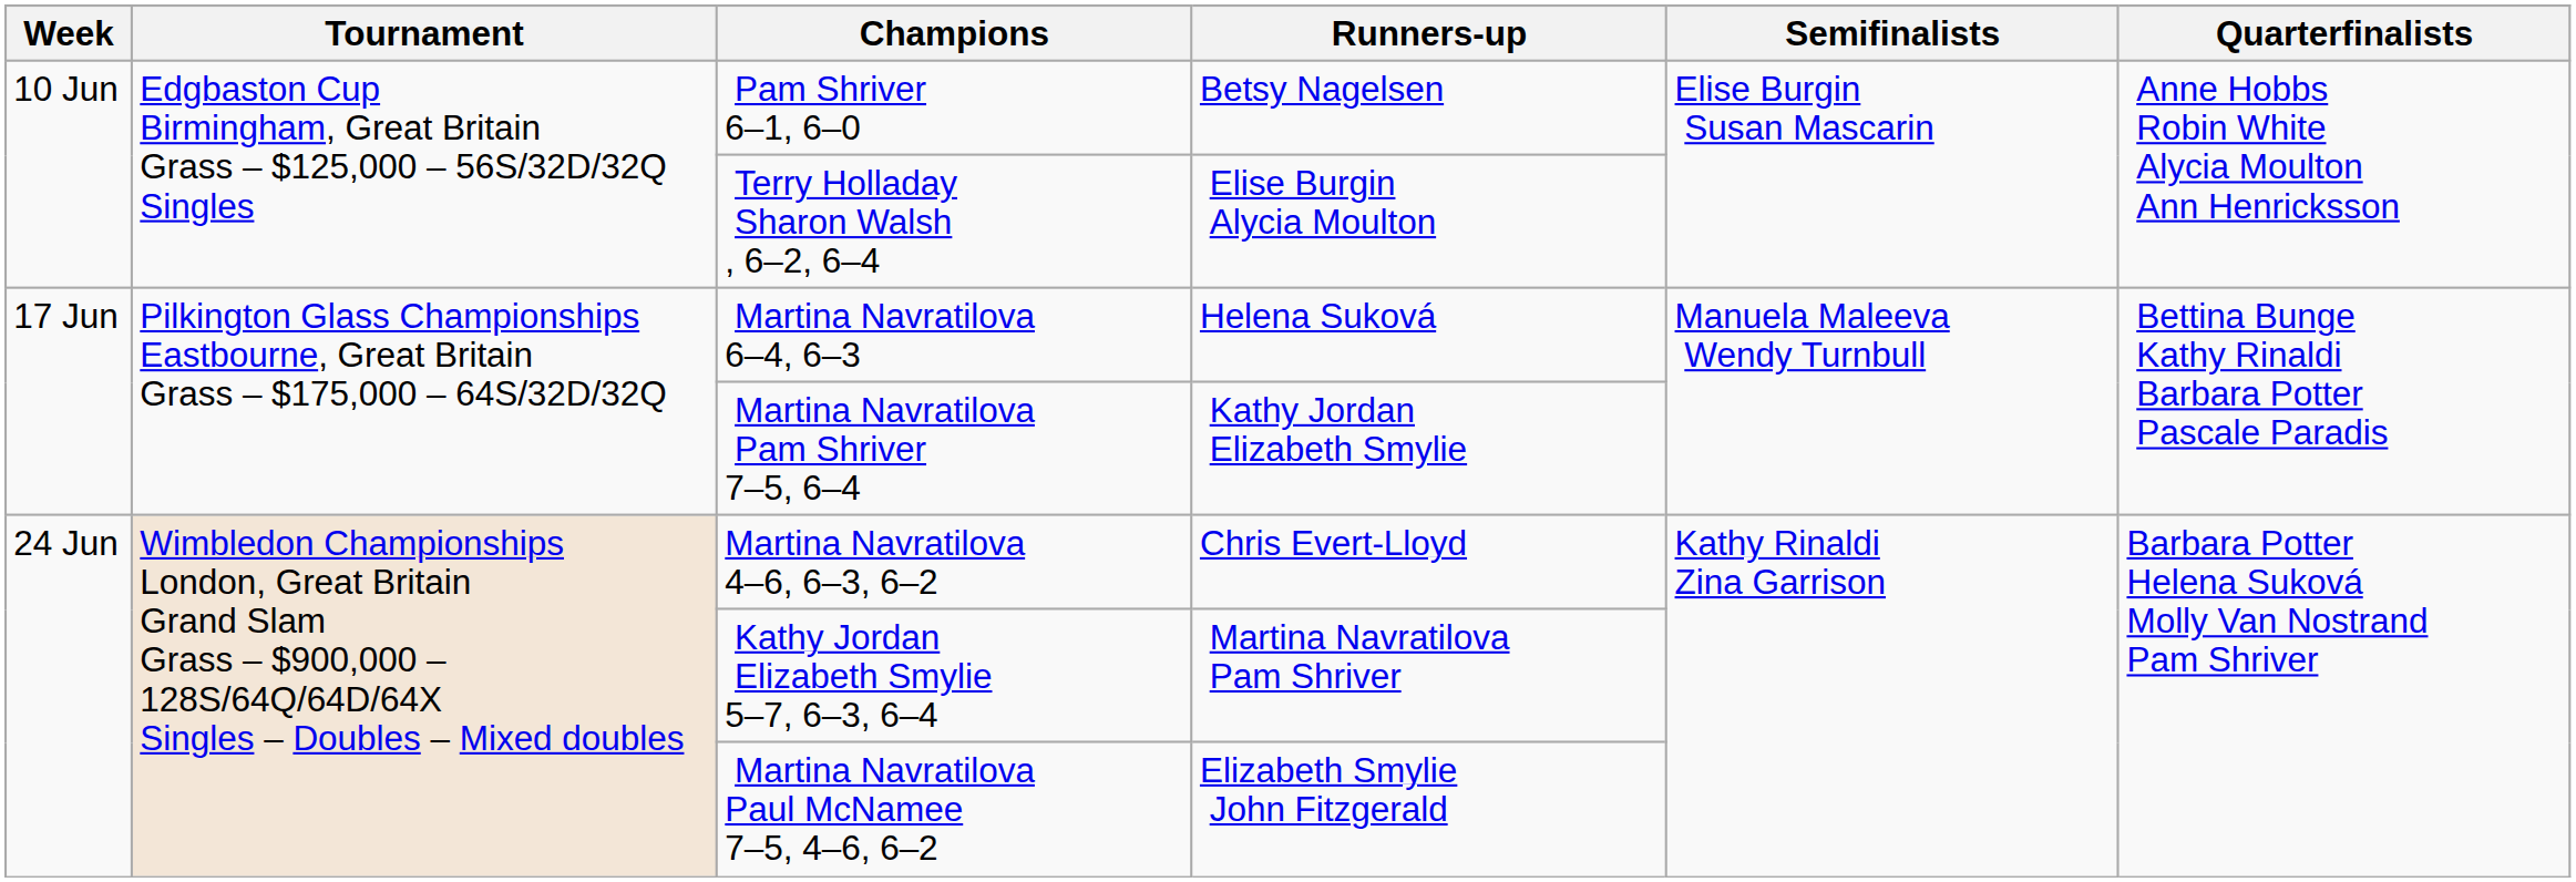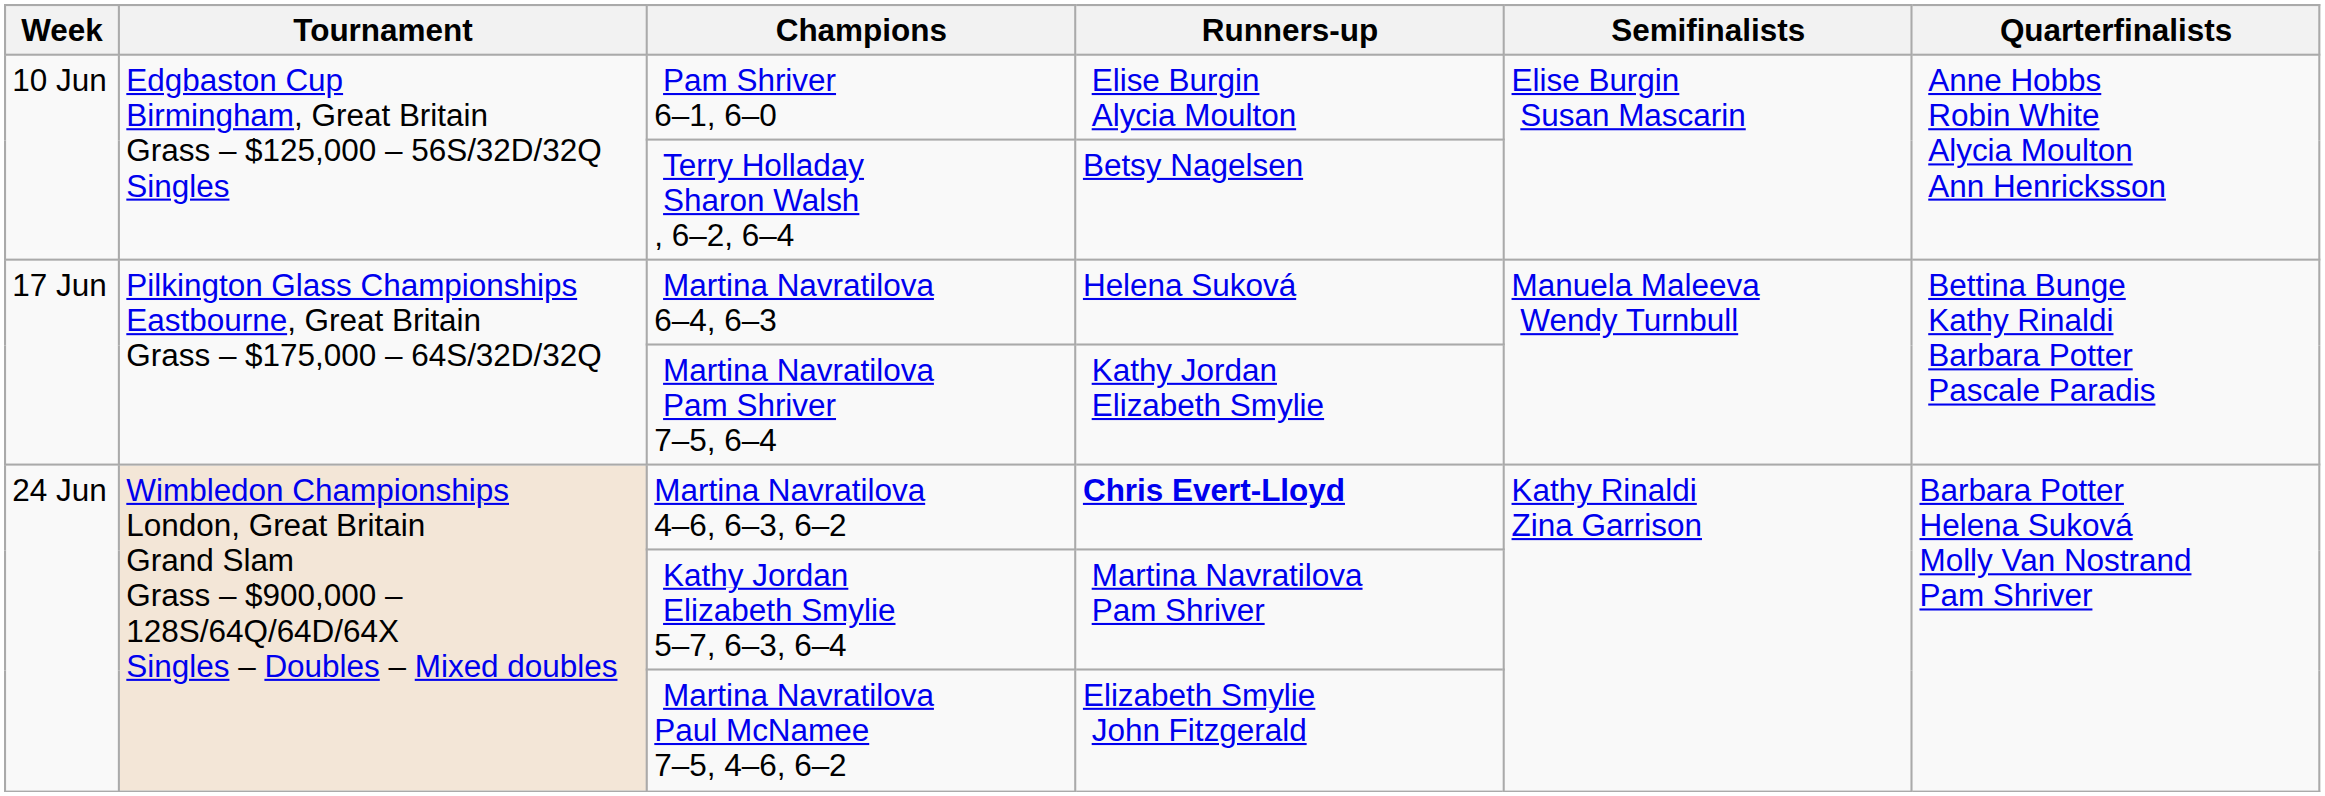 <table class=wikitable style=font-size:95%>
 <tr>
 <th style="width:48px;">Week</th>
 <th style="width:248px;">Tournament</th>
 <th style="width:200px;">Champions</th>
 <th style="width:200px;">Runners-up</th>
 <th style="width:190px;">Semifinalists</th>
 <th style="width:190px;">Quarterfinalists</th>
 </tr>
 <tr valign="top">
 <td rowspan=2>10 Jun</td>
 <td rowspan=2><a href='#'>Edgbaston Cup</a><br><a href='#'>Birmingham</a>, Great Britain<br>Grass – $125,000 – 56S/32D/32Q <br><a href='#'>Singles</a></td>
 <td> <a href='#'>Pam Shriver</a><br>6–1, 6–0</td>
-<td> <a href='#'>Betsy Nagelsen</a></td>
+<td> <a href='#'>Elise Burgin</a><br> <a href='#'>Alycia Moulton</a></td>
 <td rowspan=2> <a href='#'>Elise Burgin</a><br> <a href='#'>Susan Mascarin</a><br></td>
 <td rowspan=2> <a href='#'>Anne Hobbs</a><br> <a href='#'>Robin White</a><br>  <a href='#'>Alycia Moulton</a><br> <a href='#'>Ann Henricksson</a></td>
 </tr>
 <tr valign="top">
 <td> <a href='#'>Terry Holladay</a><br> <a href='#'>Sharon Walsh</a><br>, 6–2, 6–4</td>
-<td> <a href='#'>Elise Burgin</a><br> <a href='#'>Alycia Moulton</a></td>
+<td> <a href='#'>Betsy Nagelsen</a></td>
 </tr>
 <tr valign="top">
 <td rowspan=2>17 Jun</td>
 <td rowspan=2><a href='#'>Pilkington Glass Championships</a><br><a href='#'>Eastbourne</a>, Great Britain<br>Grass – $175,000 – 64S/32D/32Q</td>
 <td> <a href='#'>Martina Navratilova</a><br> 6–4, 6–3</td>
 <td> <a href='#'>Helena Suková</a></td>
 <td rowspan=2> <a href='#'>Manuela Maleeva</a><br> <a href='#'>Wendy Turnbull</a></td>
 <td rowspan=2> <a href='#'>Bettina Bunge</a><br> <a href='#'>Kathy Rinaldi</a><br>  <a href='#'>Barbara Potter</a><br> <a href='#'>Pascale Paradis</a></td>
 </tr>
 <tr valign="top">
 <td> <a href='#'>Martina Navratilova</a><br> <a href='#'>Pam Shriver</a><br> 7–5, 6–4</td>
 <td> <a href='#'>Kathy Jordan</a><br> <a href='#'>Elizabeth Smylie</a></td>
 </tr>
 <tr valign=top>
 <td rowspan=3>24 Jun</td>
 <td rowspan=3 style="background:#F3E6D7;"><a href='#'>Wimbledon Championships</a><br>London, Great Britain<br>Grand Slam<br>Grass – $900,000 – 128S/64Q/64D/64X <br><a href='#'>Singles</a> – <a href='#'>Doubles</a> – <a href='#'>Mixed doubles</a></td>
 <td> <a href='#'>Martina Navratilova</a> <br>4–6, 6–3, 6–2</td>
-<td> <a href='#'>Chris Evert-Lloyd</a></td>
+<td><strong> <a href='#'>Chris Evert-Lloyd</a></strong></td>
 <td rowspan=3> <a href='#'>Kathy Rinaldi</a> <br> <a href='#'>Zina Garrison</a></td>
 <td rowspan=3> <a href='#'>Barbara Potter</a> <br> <a href='#'>Helena Suková</a> <br>  <a href='#'>Molly Van Nostrand</a> <br> <a href='#'>Pam Shriver</a></td>
 </tr>
 <tr valign="top">
 <td> <a href='#'>Kathy Jordan</a><br> <a href='#'>Elizabeth Smylie</a> <br>5–7, 6–3, 6–4</td>
 <td> <a href='#'>Martina Navratilova</a><br> <a href='#'>Pam Shriver</a></td>
 </tr>
 <tr valign="top">
 <td> <a href='#'>Martina Navratilova</a><br>  <a href='#'>Paul McNamee</a> <br>7–5, 4–6, 6–2</td>
 <td> <a href='#'>Elizabeth Smylie</a><br> <a href='#'>John Fitzgerald</a></td>
 </tr>
 </table>
